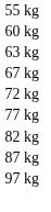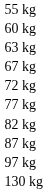 <table>
 <tr>
 <td rowspan=2>55 kg</td>
 <td rowspan=2></td>
 <td rowspan=2></td>
 <td></td>
 </tr>
 <tr>
 <td></td>
 </tr>
 <tr>
 <td rowspan=2>60 kg</td>
 <td rowspan=2></td>
 <td rowspan=2></td>
 <td></td>
 </tr>
 <tr>
 <td></td>
 </tr>
 <tr>
 <td rowspan=2>63 kg</td>
 <td rowspan=2></td>
 <td rowspan=2></td>
 <td></td>
 </tr>
 <tr>
 <td></td>
 </tr>
 <tr>
 <td rowspan=2>67 kg</td>
 <td rowspan=2></td>
 <td rowspan=2></td>
 <td></td>
 </tr>
 <tr>
 <td></td>
 </tr>
 <tr>
 <td rowspan=2>72 kg</td>
 <td rowspan=2></td>
 <td rowspan=2></td>
 <td></td>
 </tr>
 <tr>
 <td></td>
 </tr>
 <tr>
 <td rowspan=2>77 kg</td>
 <td rowspan=2></td>
 <td rowspan=2></td>
 <td></td>
 </tr>
 <tr>
 <td></td>
 </tr>
 <tr>
 <td rowspan=2>82 kg</td>
 <td rowspan=2></td>
 <td rowspan=2></td>
 <td></td>
 </tr>
 <tr>
 <td></td>
 </tr>
 <tr>
 <td rowspan=2>87 kg</td>
 <td rowspan=2></td>
 <td rowspan=2></td>
 <td></td>
 </tr>
 <tr>
 <td></td>
 </tr>
 <tr>
 <td rowspan=2>97 kg</td>
 <td rowspan=2></td>
 <td rowspan=2></td>
 <td></td>
 </tr>
 <tr>
 <td></td>
 </tr>
+<tr>
+<td>130 kg</td>
+<td></td>
+<td></td>
+<td></td>
+</tr>
 </table>
